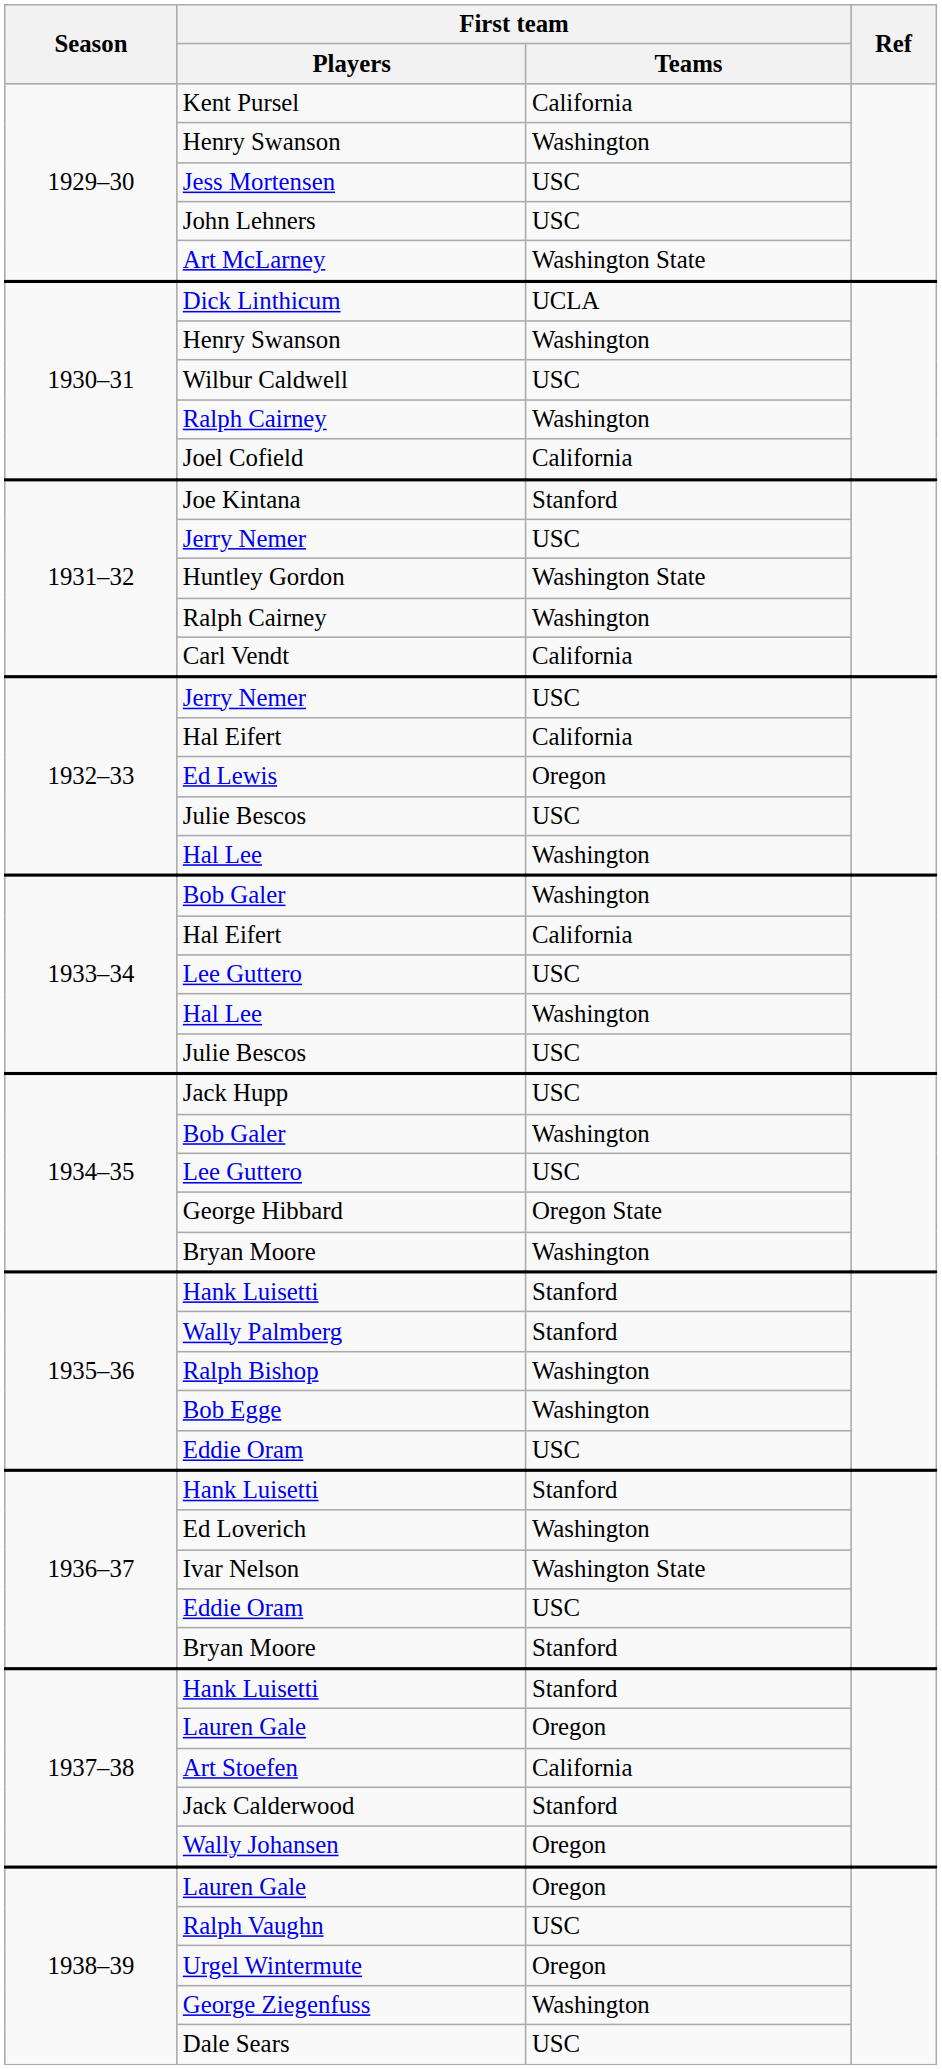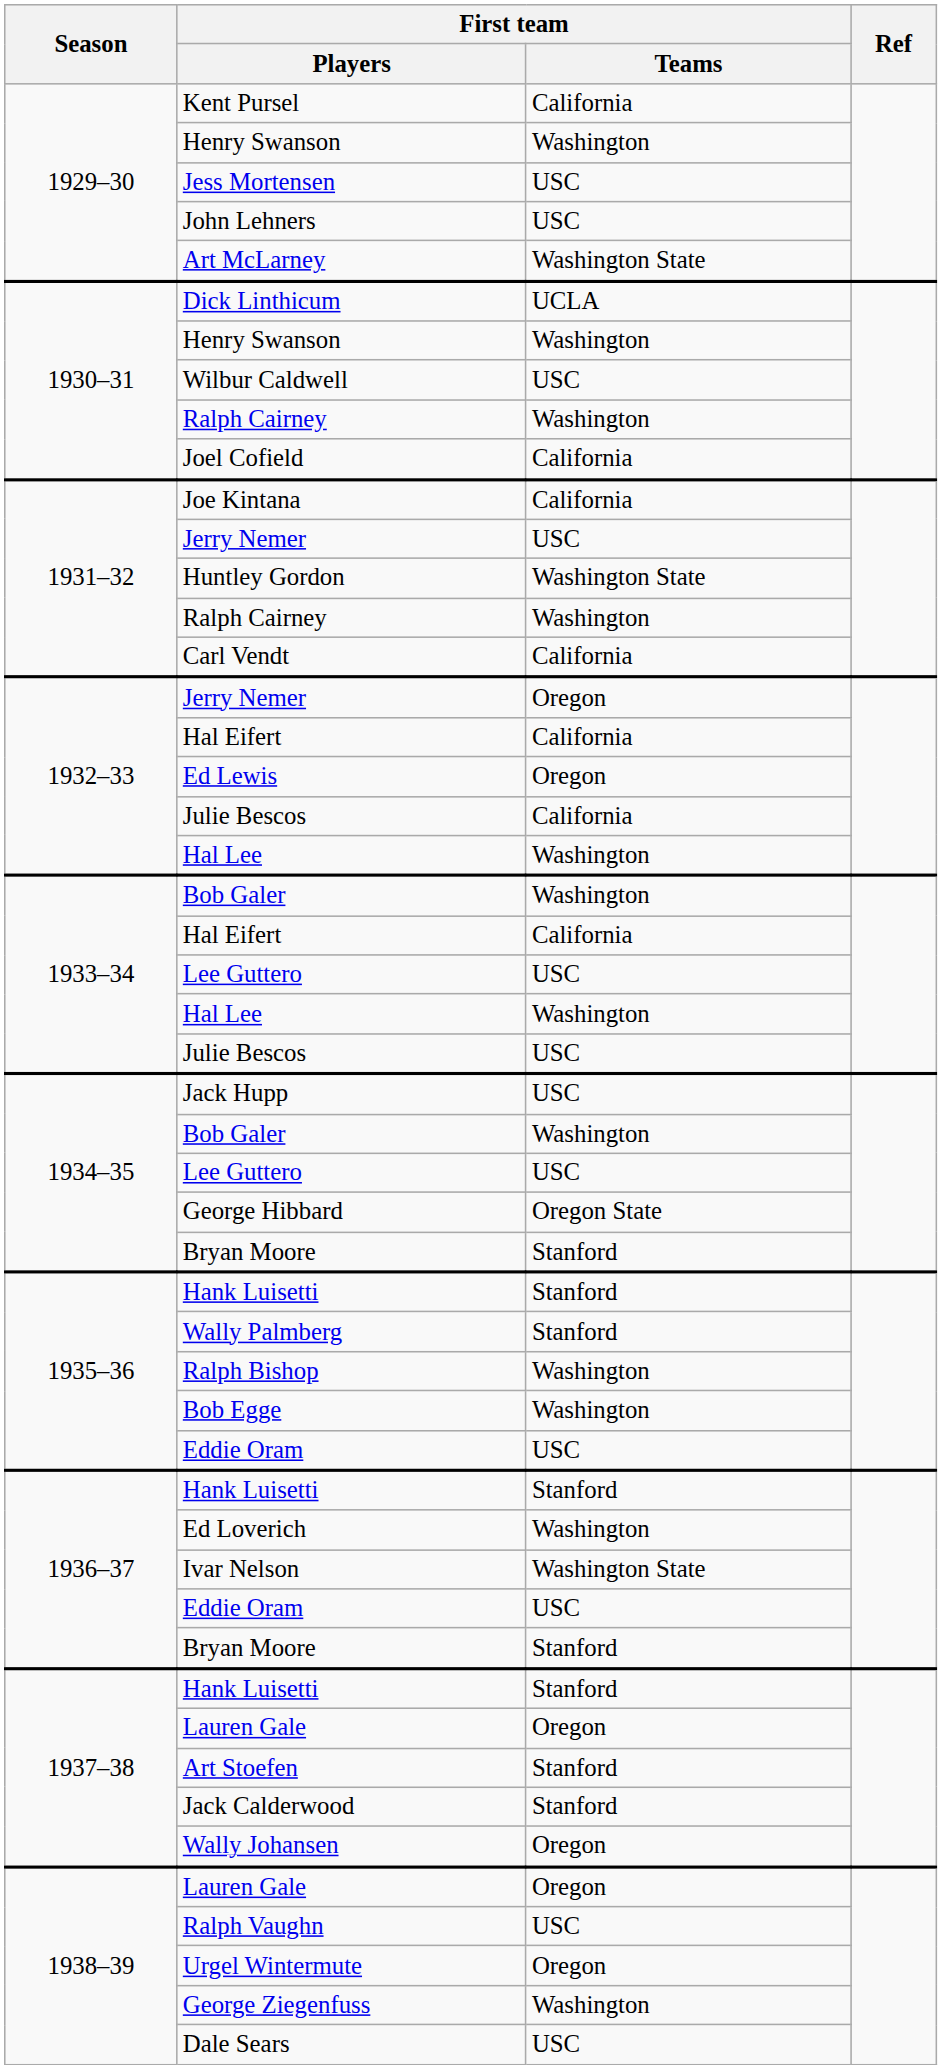 <table class="wikitable" style="width:38%">
 <tr>
 <th rowspan=2>Season</th>
 <th colspan=2>First team</th>
 <th rowspan=2>Ref</th>
 </tr>
 <tr>
 <th>Players</th>
 <th>Teams</th>
 </tr>
 <tr>
 <td rowspan=5 style="text-align:center;">1929–30</td>
 <td>Kent Pursel</td>
 <td>California</td>
 <td rowspan=5 style="text-align:center;"></td>
 </tr>
 <tr>
 <td>Henry Swanson</td>
 <td>Washington</td>
 </tr>
 <tr>
 <td><a href='#'>Jess Mortensen</a></td>
 <td>USC</td>
 </tr>
 <tr>
 <td>John Lehners</td>
 <td>USC</td>
 </tr>
 <tr>
 <td><a href='#'>Art McLarney</a></td>
 <td>Washington State</td>
 </tr>
 <tr style="border-top:2px solid black">
 <td rowspan=5 style="text-align:center;">1930–31</td>
 <td><a href='#'>Dick Linthicum</a></td>
 <td>UCLA</td>
 <td rowspan=5 style="text-align:center;"></td>
 </tr>
 <tr>
 <td>Henry Swanson</td>
 <td>Washington</td>
 </tr>
 <tr>
 <td>Wilbur Caldwell</td>
 <td>USC</td>
 </tr>
 <tr>
 <td><a href='#'>Ralph Cairney</a></td>
 <td>Washington</td>
 </tr>
 <tr>
 <td>Joel Cofield</td>
 <td>California</td>
 </tr>
 <tr style="border-top:2px solid black">
 <td rowspan=5 style="text-align:center;">1931–32</td>
 <td>Joe Kintana</td>
-<td>Stanford</td>
+<td>California</td>
 <td rowspan=5 style="text-align:center;"></td>
 </tr>
 <tr>
 <td><a href='#'>Jerry Nemer</a></td>
 <td>USC</td>
 </tr>
 <tr>
 <td>Huntley Gordon</td>
 <td>Washington State</td>
 </tr>
 <tr>
 <td>Ralph Cairney</td>
 <td>Washington</td>
 </tr>
 <tr>
 <td>Carl Vendt</td>
 <td>California</td>
 </tr>
 <tr style="border-top:2px solid black">
 <td rowspan=5 style="text-align:center;">1932–33</td>
 <td><a href='#'>Jerry Nemer</a></td>
-<td>USC</td>
+<td>Oregon</td>
 <td rowspan=5 style="text-align:center;"></td>
 </tr>
 <tr>
 <td>Hal Eifert</td>
 <td>California</td>
 </tr>
 <tr>
 <td><a href='#'>Ed Lewis</a></td>
 <td>Oregon</td>
 </tr>
 <tr>
 <td>Julie Bescos</td>
-<td>USC</td>
+<td>California</td>
 </tr>
 <tr>
 <td><a href='#'>Hal Lee</a></td>
 <td>Washington</td>
 </tr>
 <tr style="border-top:2px solid black">
 <td rowspan=5 style="text-align:center;">1933–34</td>
 <td><a href='#'>Bob Galer</a></td>
 <td>Washington</td>
 <td rowspan=5 style="text-align:center;"></td>
 </tr>
 <tr>
 <td>Hal Eifert</td>
 <td>California</td>
 </tr>
 <tr>
 <td><a href='#'>Lee Guttero</a></td>
 <td>USC</td>
 </tr>
 <tr>
 <td><a href='#'>Hal Lee</a></td>
 <td>Washington</td>
 </tr>
 <tr>
 <td>Julie Bescos</td>
 <td>USC</td>
 </tr>
 <tr style="border-top:2px solid black">
 <td rowspan=5 style="text-align:center;">1934–35</td>
 <td>Jack Hupp</td>
 <td>USC</td>
 <td rowspan=5 style="text-align:center;"></td>
 </tr>
 <tr>
 <td><a href='#'>Bob Galer</a></td>
 <td>Washington</td>
 </tr>
 <tr>
 <td><a href='#'>Lee Guttero</a></td>
 <td>USC</td>
 </tr>
 <tr>
 <td>George Hibbard</td>
 <td>Oregon State</td>
 </tr>
 <tr>
 <td>Bryan Moore</td>
-<td>Washington</td>
+<td>Stanford</td>
 </tr>
 <tr style="border-top:2px solid black">
 <td rowspan=5 style="text-align:center;">1935–36</td>
 <td><a href='#'>Hank Luisetti</a></td>
 <td>Stanford</td>
 <td rowspan=5 style="text-align:center;"></td>
 </tr>
 <tr>
 <td><a href='#'>Wally Palmberg</a></td>
 <td>Stanford</td>
 </tr>
 <tr>
 <td><a href='#'>Ralph Bishop</a></td>
 <td>Washington</td>
 </tr>
 <tr>
 <td><a href='#'>Bob Egge</a></td>
 <td>Washington</td>
 </tr>
 <tr>
 <td><a href='#'>Eddie Oram</a></td>
 <td>USC</td>
 </tr>
 <tr style="border-top:2px solid black">
 <td rowspan=5 style="text-align:center;">1936–37</td>
 <td><a href='#'>Hank Luisetti</a></td>
 <td>Stanford</td>
 <td rowspan=5 style="text-align:center;"></td>
 </tr>
 <tr>
 <td>Ed Loverich</td>
 <td>Washington</td>
 </tr>
 <tr>
 <td>Ivar Nelson</td>
 <td>Washington State</td>
 </tr>
 <tr>
 <td><a href='#'>Eddie Oram</a></td>
 <td>USC</td>
 </tr>
 <tr>
 <td>Bryan Moore</td>
 <td>Stanford</td>
 </tr>
 <tr style="border-top:2px solid black">
 <td rowspan=5 style="text-align:center;">1937–38</td>
 <td><a href='#'>Hank Luisetti</a></td>
 <td>Stanford</td>
 <td rowspan=5 style="text-align:center;"></td>
 </tr>
 <tr>
 <td><a href='#'>Lauren Gale</a></td>
 <td>Oregon</td>
 </tr>
 <tr>
 <td><a href='#'>Art Stoefen</a></td>
-<td>California</td>
+<td>Stanford</td>
 </tr>
 <tr>
 <td>Jack Calderwood</td>
 <td>Stanford</td>
 </tr>
 <tr>
 <td><a href='#'>Wally Johansen</a></td>
 <td>Oregon</td>
 </tr>
 <tr style="border-top:2px solid black">
 <td rowspan=5 style="text-align:center;">1938–39</td>
 <td><a href='#'>Lauren Gale</a></td>
 <td>Oregon</td>
 <td rowspan=5 style="text-align:center;"></td>
 </tr>
 <tr>
 <td><a href='#'>Ralph Vaughn</a></td>
 <td>USC</td>
 </tr>
 <tr>
 <td><a href='#'>Urgel Wintermute</a></td>
 <td>Oregon</td>
 </tr>
 <tr>
 <td><a href='#'>George Ziegenfuss</a></td>
 <td>Washington</td>
 </tr>
 <tr>
 <td>Dale Sears</td>
 <td>USC</td>
 </tr>
 </table>
